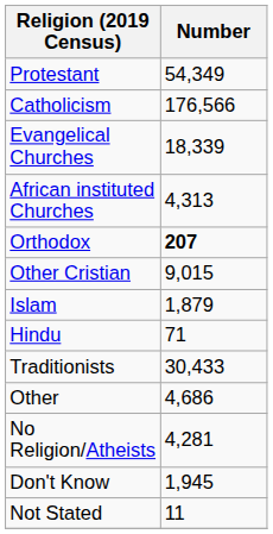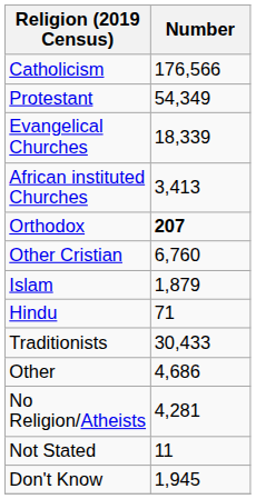 <table class="wikitable">
 <tr>
 <th style="width:100px;">Religion (2019 Census)</th>
 <th style="width:80px;">Number</th>
 </tr>
 <tr>
+<td><a href='#'>Catholicism</a></td>
+<td>176,566</td>
+</tr>
+<tr>
 <td><a href='#'>Protestant</a></td>
 <td>54,349</td>
-</tr>
-<tr>
-<td><a href='#'>Catholicism</a></td>
-<td>176,566</td>
 </tr>
 <tr>
 <td><a href='#'>Evangelical Churches</a></td>
 <td>18,339</td>
 </tr>
 <tr>
 <td><a href='#'>African instituted Churches</a></td>
-<td>4,313</td>
+<td>3,413</td>
 </tr>
 <tr>
 <td><a href='#'>Orthodox</a></td>
 <td><strong>207</strong></td>
 </tr>
 <tr>
 <td><a href='#'>Other Cristian</a></td>
-<td>9,015</td>
+<td>6,760</td>
 </tr>
 <tr>
 <td><a href='#'>Islam</a></td>
 <td>1,879</td>
 </tr>
 <tr>
 <td><a href='#'>Hindu</a></td>
 <td>71</td>
 </tr>
 <tr>
 <td>Traditionists</td>
 <td>30,433</td>
 </tr>
 <tr>
 <td>Other</td>
 <td>4,686</td>
 </tr>
 <tr>
 <td>No Religion/<a href='#'>Atheists</a></td>
 <td>4,281</td>
 </tr>
 <tr>
+<td>Not Stated</td>
+<td>11</td>
+</tr>
+<tr>
 <td>Don't Know</td>
 <td>1,945</td>
 </tr>
 <tr>
-<td>Not Stated</td>
-<td>11</td>
-</tr>
-<tr>
 </tr>
 </table>
